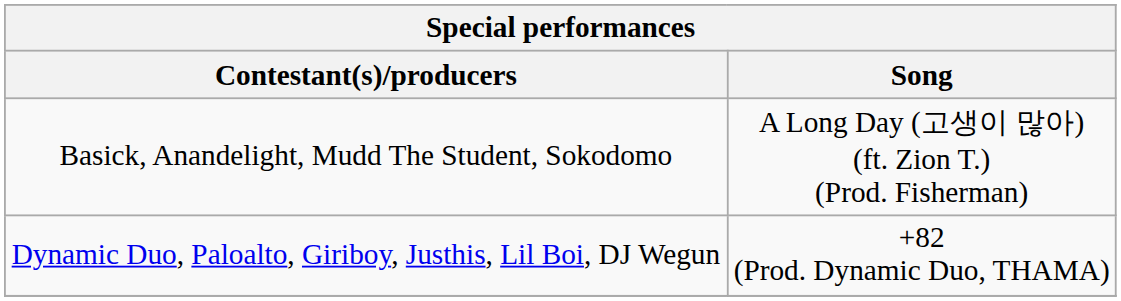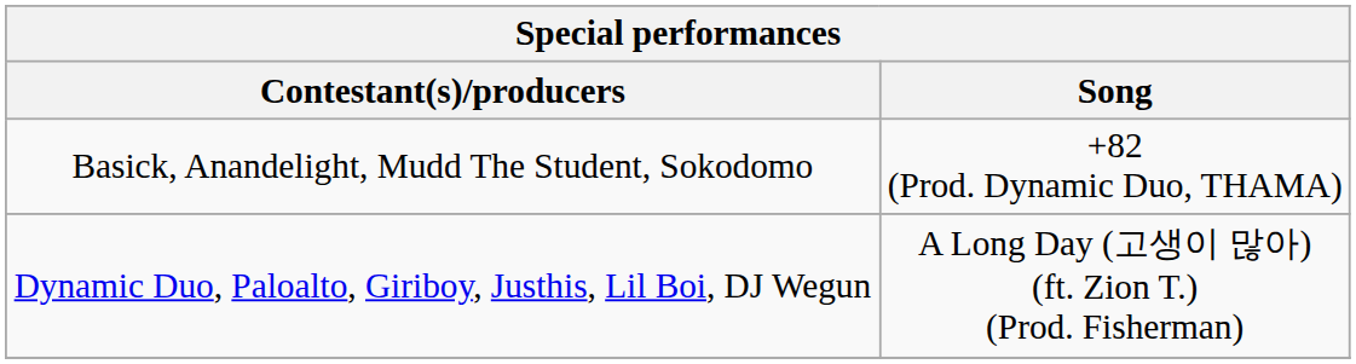 <table class="wikitable" style="text-align:center" border="2">
 <tr>
 <th colspan="7">Special performances</th>
 </tr>
 <tr>
 <th>Contestant(s)/producers</th>
 <th>Song</th>
 </tr>
 <tr>
 <td>Basick, Anandelight, Mudd The Student, Sokodomo</td>
-<td>A Long Day (고생이 많아) <br> (ft. Zion T.) <br> (Prod. Fisherman)</td>
+<td>+82 <br> (Prod. Dynamic Duo, THAMA)</td>
 </tr>
 <tr>
 <td><a href='#'>Dynamic Duo</a>, <a href='#'>Paloalto</a>, <a href='#'>Giriboy</a>, <a href='#'>Justhis</a>, <a href='#'>Lil Boi</a>, DJ Wegun</td>
-<td>+82 <br> (Prod. Dynamic Duo, THAMA)</td>
+<td>A Long Day (고생이 많아) <br> (ft. Zion T.) <br> (Prod. Fisherman)</td>
 </tr>
 <tr>
 </tr>
 </table>
